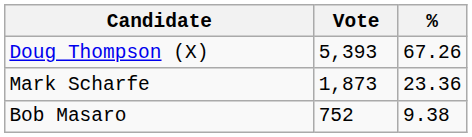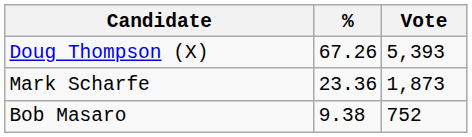 <table class="wikitable">
 <tr>
 <th bgcolor="#DDDDFF" width="200px">Candidate</th>
+<th bgcolor="#DDDDFF" width="30px">%</th>
 <th bgcolor="#DDDDFF" width="50px">Vote</th>
-<th bgcolor="#DDDDFF" width="30px">%</th>
 </tr>
 <tr>
 <td><a href='#'>Doug Thompson</a> (X)</td>
+<td>67.26</td>
 <td>5,393</td>
-<td>67.26</td>
 </tr>
 <tr>
 <td>Mark Scharfe</td>
+<td>23.36</td>
 <td>1,873</td>
-<td>23.36</td>
 </tr>
 <tr>
 <td>Bob Masaro</td>
+<td>9.38</td>
 <td>752</td>
-<td>9.38</td>
 </tr>
 </table>
